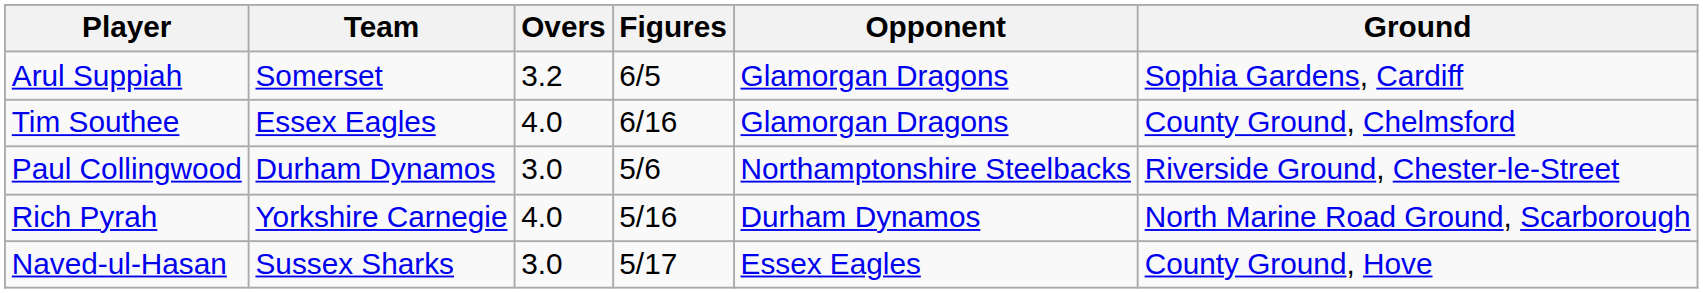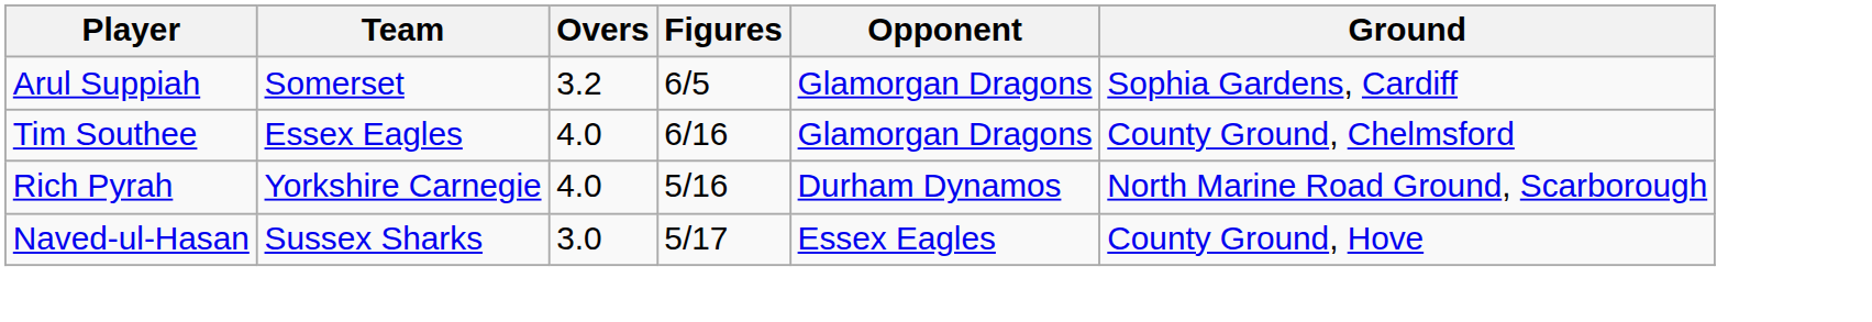 <table class="wikitable">
 <tr>
 <th>Player</th>
 <th>Team</th>
 <th>Overs</th>
 <th>Figures</th>
 <th>Opponent</th>
 <th>Ground</th>
 </tr>
 <tr>
 <td><a href='#'>Arul Suppiah</a></td>
 <td><a href='#'>Somerset</a></td>
 <td>3.2</td>
 <td>6/5</td>
 <td><a href='#'>Glamorgan Dragons</a></td>
 <td><a href='#'>Sophia Gardens</a>, <a href='#'>Cardiff</a></td>
 </tr>
 <tr>
 <td><a href='#'>Tim Southee</a></td>
 <td><a href='#'>Essex Eagles</a></td>
 <td>4.0</td>
 <td>6/16</td>
 <td><a href='#'>Glamorgan Dragons</a></td>
 <td><a href='#'>County Ground</a>, <a href='#'>Chelmsford</a></td>
 </tr>
 <tr>
-<td><a href='#'>Paul Collingwood</a></td>
-<td><a href='#'>Durham Dynamos</a></td>
-<td>3.0</td>
-<td>5/6</td>
-<td><a href='#'>Northamptonshire Steelbacks</a></td>
-<td><a href='#'>Riverside Ground</a>, <a href='#'>Chester-le-Street</a></td>
-</tr>
-<tr>
 <td><a href='#'>Rich Pyrah</a></td>
 <td><a href='#'>Yorkshire Carnegie</a></td>
 <td>4.0</td>
 <td>5/16</td>
 <td><a href='#'>Durham Dynamos</a></td>
 <td><a href='#'>North Marine Road Ground</a>, <a href='#'>Scarborough</a></td>
 </tr>
 <tr>
 <td><a href='#'>Naved-ul-Hasan</a></td>
 <td><a href='#'>Sussex Sharks</a></td>
 <td>3.0</td>
 <td>5/17</td>
 <td><a href='#'>Essex Eagles</a></td>
 <td><a href='#'>County Ground</a>, <a href='#'>Hove</a></td>
 </tr>
 </table>
